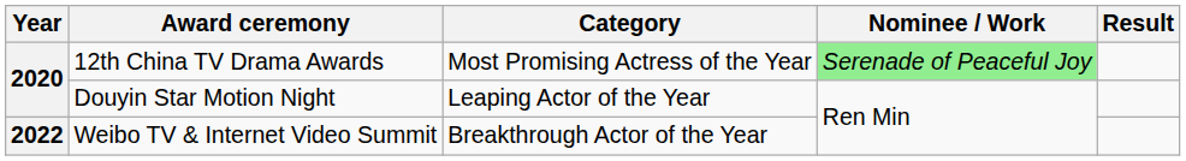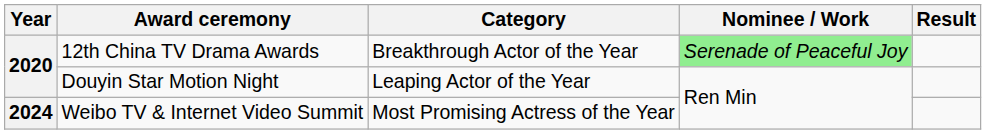 <table class="wikitable plainrowheaders sortable">
 <tr>
 <th scope="col">Year</th>
 <th scope="col">Award ceremony</th>
 <th scope="col">Category</th>
 <th scope="col">Nominee / Work</th>
 <th scope="col">Result</th>
 </tr>
 <tr>
 <th scope="row" rowspan="2">2020</th>
 <td>12th China TV Drama Awards</td>
-<td>Most Promising Actress of the Year</td>
+<td>Breakthrough Actor of the Year</td>
 <td style="background: lightgreen;"><em>Serenade of Peaceful Joy</em></td>
 <td></td>
 </tr>
 <tr>
 <td>Douyin Star Motion Night</td>
 <td>Leaping Actor of the Year</td>
 <td rowspan="2">Ren Min</td>
 <td></td>
 </tr>
 <tr>
-<th scope="row">2022</th>
+<th scope="row">2024</th>
 <td>Weibo TV & Internet Video Summit</td>
-<td>Breakthrough Actor of the Year</td>
+<td>Most Promising Actress of the Year</td>
 <td></td>
 </tr>
 </table>
